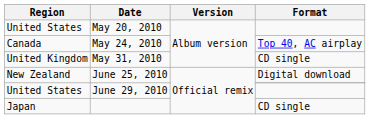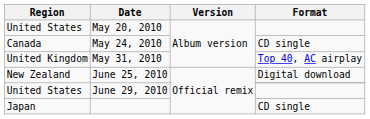 <table class="wikitable">
 <tr>
 <th>Region</th>
 <th>Date</th>
 <th>Version</th>
 <th>Format</th>
 </tr>
 <tr>
 <td>United States</td>
 <td>May 20, 2010</td>
 <td rowspan="3">Album version</td>
 <td></td>
 </tr>
 <tr>
 <td>Canada</td>
 <td>May 24, 2010</td>
-<td><a href='#'>Top 40</a>, <a href='#'>AC</a> airplay</td>
+<td>CD single</td>
 </tr>
 <tr>
 <td>United Kingdom</td>
 <td>May 31, 2010</td>
-<td>CD single</td>
+<td><a href='#'>Top 40</a>, <a href='#'>AC</a> airplay</td>
 </tr>
 <tr>
 <td>New Zealand</td>
 <td>June 25, 2010</td>
 <td rowspan="4">Official remix</td>
 <td>Digital download</td>
 </tr>
 <tr>
 <td rowspan="2">United States</td>
 <td rowspan="2">June 29, 2010</td>
 </tr>
 <tr>
 <td></td>
 </tr>
 <tr>
 <td>Japan</td>
 <td></td>
 <td>CD single</td>
 </tr>
 </table>
